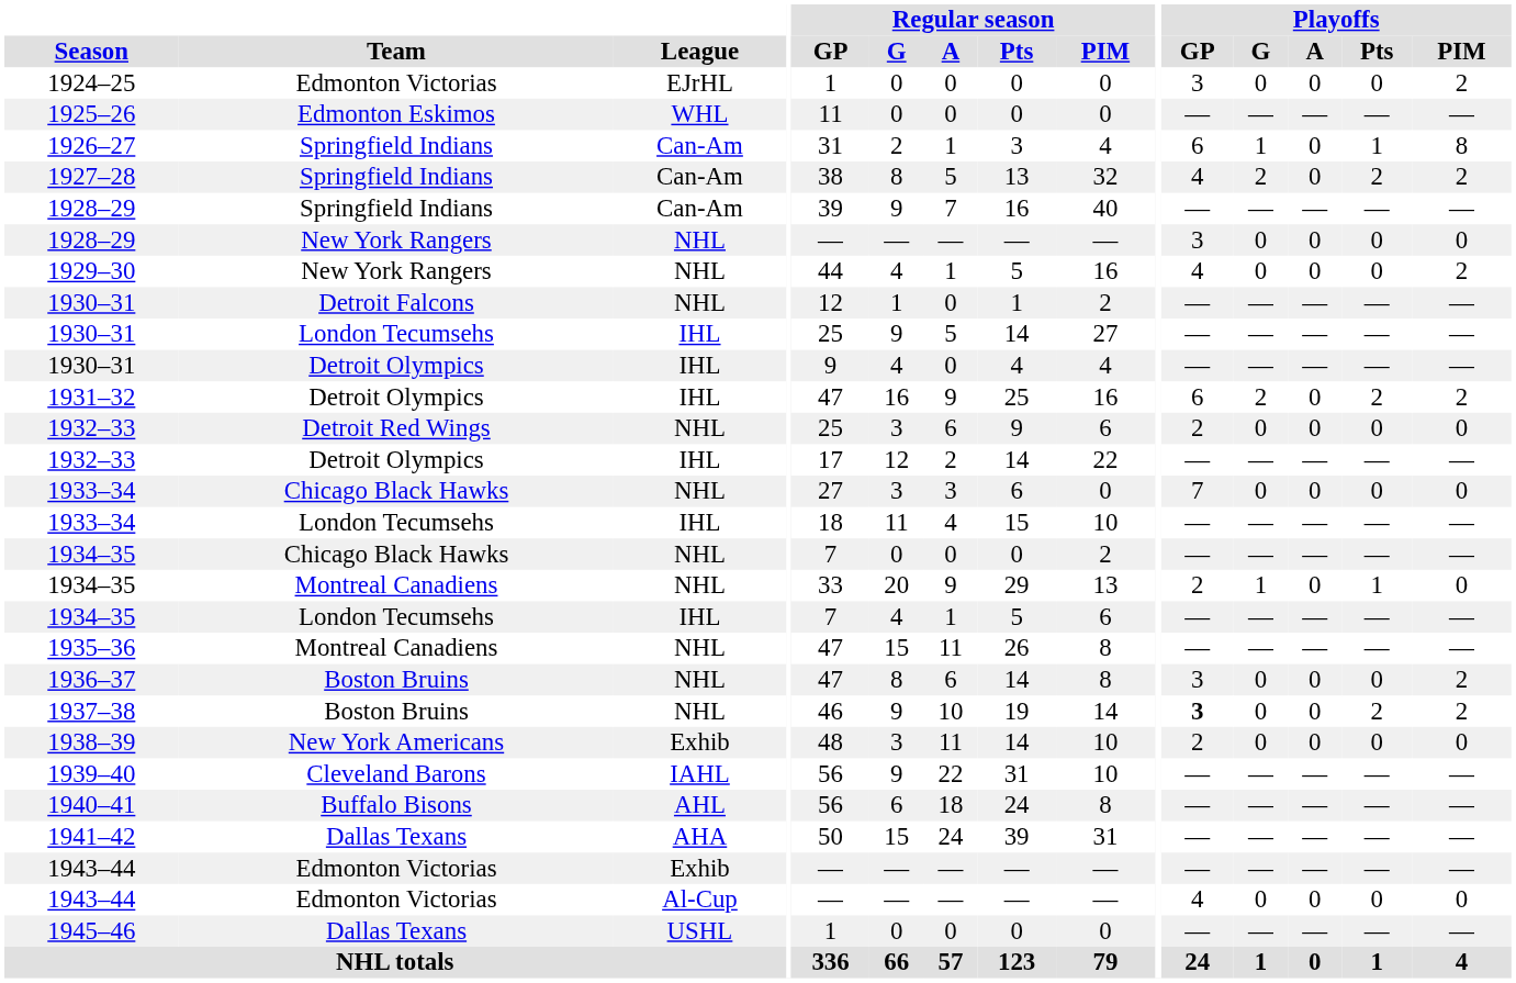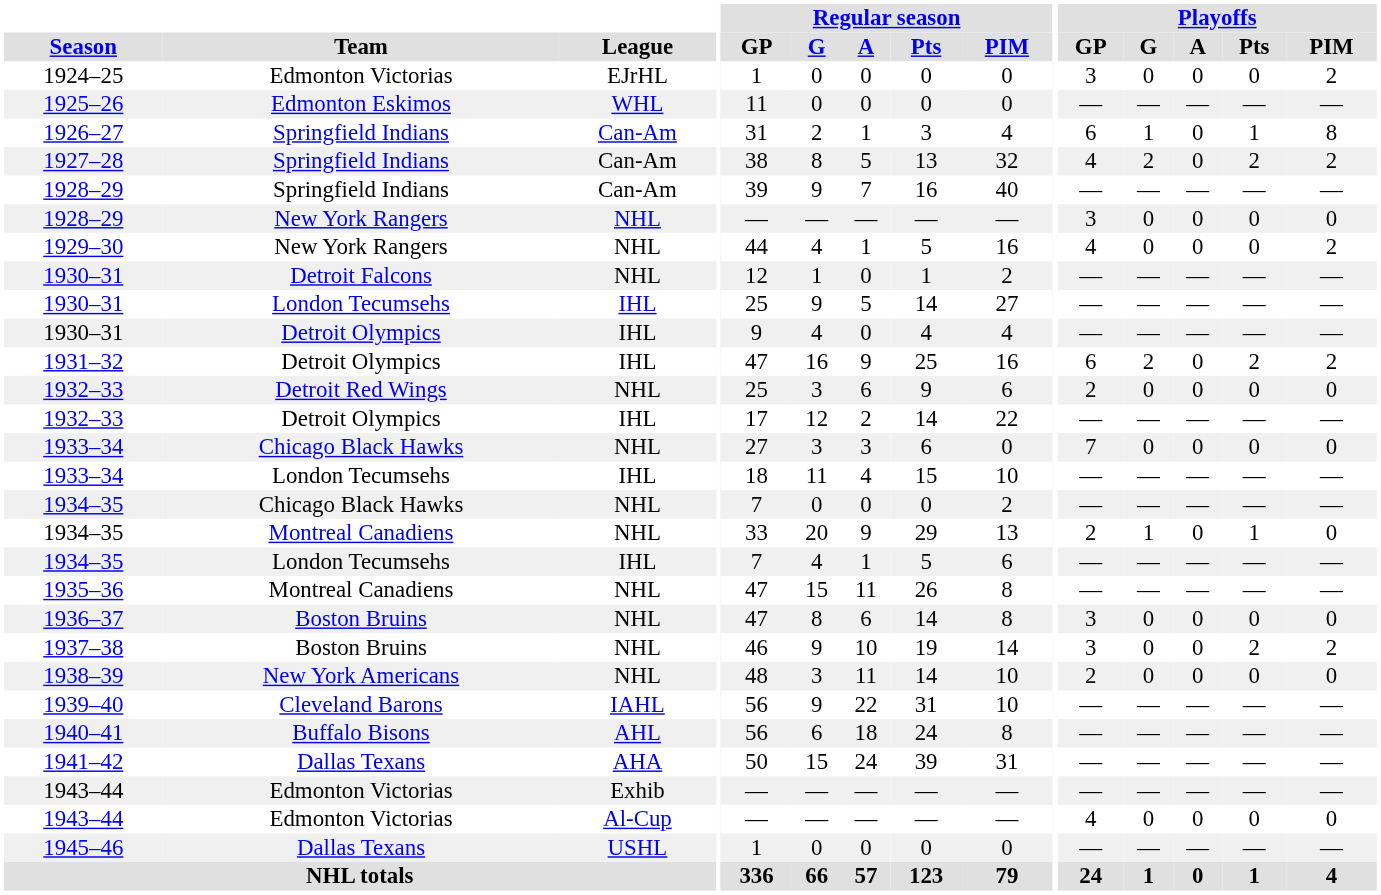 <table border="0" cellpadding="1" cellspacing="0" style="text-align:center; width:60em">
 <tr bgcolor="#e0e0e0">
 <th colspan="3" bgcolor="#ffffff"></th>
 <th rowspan="100" bgcolor="#ffffff"></th>
 <th colspan="5"><a href='#'>Regular season</a></th>
 <th rowspan="100" bgcolor="#ffffff"></th>
 <th colspan="5"><a href='#'>Playoffs</a></th>
 </tr>
 <tr bgcolor="#e0e0e0">
 <th><a href='#'>Season</a></th>
 <th>Team</th>
 <th>League</th>
 <th>GP</th>
 <th><a href='#'>G</a></th>
 <th><a href='#'>A</a></th>
 <th><a href='#'>Pts</a></th>
 <th><a href='#'>PIM</a></th>
 <th>GP</th>
 <th>G</th>
 <th>A</th>
 <th>Pts</th>
 <th>PIM</th>
 </tr>
 <tr>
 <td>1924–25</td>
 <td>Edmonton Victorias</td>
 <td>EJrHL</td>
 <td>1</td>
 <td>0</td>
 <td>0</td>
 <td>0</td>
 <td>0</td>
 <td>3</td>
 <td>0</td>
 <td>0</td>
 <td>0</td>
 <td>2</td>
 </tr>
 <tr bgcolor="#f0f0f0">
 <td><a href='#'>1925–26</a></td>
 <td><a href='#'>Edmonton Eskimos</a></td>
 <td><a href='#'>WHL</a></td>
 <td>11</td>
 <td>0</td>
 <td>0</td>
 <td>0</td>
 <td>0</td>
 <td>—</td>
 <td>—</td>
 <td>—</td>
 <td>—</td>
 <td>—</td>
 </tr>
 <tr>
 <td><a href='#'>1926–27</a></td>
 <td><a href='#'>Springfield Indians</a></td>
 <td><a href='#'>Can-Am</a></td>
 <td>31</td>
 <td>2</td>
 <td>1</td>
 <td>3</td>
 <td>4</td>
 <td>6</td>
 <td>1</td>
 <td>0</td>
 <td>1</td>
 <td>8</td>
 </tr>
 <tr bgcolor="#f0f0f0">
 <td><a href='#'>1927–28</a></td>
 <td><a href='#'>Springfield Indians</a></td>
 <td>Can-Am</td>
 <td>38</td>
 <td>8</td>
 <td>5</td>
 <td>13</td>
 <td>32</td>
 <td>4</td>
 <td>2</td>
 <td>0</td>
 <td>2</td>
 <td>2</td>
 </tr>
 <tr>
 <td><a href='#'>1928–29</a></td>
 <td>Springfield Indians</td>
 <td>Can-Am</td>
 <td>39</td>
 <td>9</td>
 <td>7</td>
 <td>16</td>
 <td>40</td>
 <td>—</td>
 <td>—</td>
 <td>—</td>
 <td>—</td>
 <td>—</td>
 </tr>
 <tr bgcolor="#f0f0f0">
 <td><a href='#'>1928–29</a></td>
 <td><a href='#'>New York Rangers</a></td>
 <td><a href='#'>NHL</a></td>
 <td>—</td>
 <td>—</td>
 <td>—</td>
 <td>—</td>
 <td>—</td>
 <td>3</td>
 <td>0</td>
 <td>0</td>
 <td>0</td>
 <td>0</td>
 </tr>
 <tr>
 <td><a href='#'>1929–30</a></td>
 <td>New York Rangers</td>
 <td>NHL</td>
 <td>44</td>
 <td>4</td>
 <td>1</td>
 <td>5</td>
 <td>16</td>
 <td>4</td>
 <td>0</td>
 <td>0</td>
 <td>0</td>
 <td>2</td>
 </tr>
 <tr bgcolor="#f0f0f0">
 <td><a href='#'>1930–31</a></td>
 <td><a href='#'>Detroit Falcons</a></td>
 <td>NHL</td>
 <td>12</td>
 <td>1</td>
 <td>0</td>
 <td>1</td>
 <td>2</td>
 <td>—</td>
 <td>—</td>
 <td>—</td>
 <td>—</td>
 <td>—</td>
 </tr>
 <tr>
 <td><a href='#'>1930–31</a></td>
 <td><a href='#'>London Tecumsehs</a></td>
 <td><a href='#'>IHL</a></td>
 <td>25</td>
 <td>9</td>
 <td>5</td>
 <td>14</td>
 <td>27</td>
 <td>—</td>
 <td>—</td>
 <td>—</td>
 <td>—</td>
 <td>—</td>
 </tr>
 <tr bgcolor="#f0f0f0">
 <td>1930–31</td>
 <td><a href='#'>Detroit Olympics</a></td>
 <td>IHL</td>
 <td>9</td>
 <td>4</td>
 <td>0</td>
 <td>4</td>
 <td>4</td>
 <td>—</td>
 <td>—</td>
 <td>—</td>
 <td>—</td>
 <td>—</td>
 </tr>
 <tr>
 <td><a href='#'>1931–32</a></td>
 <td>Detroit Olympics</td>
 <td>IHL</td>
 <td>47</td>
 <td>16</td>
 <td>9</td>
 <td>25</td>
 <td>16</td>
 <td>6</td>
 <td>2</td>
 <td>0</td>
 <td>2</td>
 <td>2</td>
 </tr>
 <tr bgcolor="#f0f0f0">
 <td><a href='#'>1932–33</a></td>
 <td><a href='#'>Detroit Red Wings</a></td>
 <td>NHL</td>
 <td>25</td>
 <td>3</td>
 <td>6</td>
 <td>9</td>
 <td>6</td>
 <td>2</td>
 <td>0</td>
 <td>0</td>
 <td>0</td>
 <td>0</td>
 </tr>
 <tr>
 <td><a href='#'>1932–33</a></td>
 <td>Detroit Olympics</td>
 <td>IHL</td>
 <td>17</td>
 <td>12</td>
 <td>2</td>
 <td>14</td>
 <td>22</td>
 <td>—</td>
 <td>—</td>
 <td>—</td>
 <td>—</td>
 <td>—</td>
 </tr>
 <tr bgcolor="#f0f0f0">
 <td><a href='#'>1933–34</a></td>
 <td><a href='#'>Chicago Black Hawks</a></td>
 <td>NHL</td>
 <td>27</td>
 <td>3</td>
 <td>3</td>
 <td>6</td>
 <td>0</td>
 <td>7</td>
 <td>0</td>
 <td>0</td>
 <td>0</td>
 <td>0</td>
 </tr>
 <tr>
 <td><a href='#'>1933–34</a></td>
 <td>London Tecumsehs</td>
 <td>IHL</td>
 <td>18</td>
 <td>11</td>
 <td>4</td>
 <td>15</td>
 <td>10</td>
 <td>—</td>
 <td>—</td>
 <td>—</td>
 <td>—</td>
 <td>—</td>
 </tr>
 <tr bgcolor="#f0f0f0">
 <td><a href='#'>1934–35</a></td>
 <td>Chicago Black Hawks</td>
 <td>NHL</td>
 <td>7</td>
 <td>0</td>
 <td>0</td>
 <td>0</td>
 <td>2</td>
 <td>—</td>
 <td>—</td>
 <td>—</td>
 <td>—</td>
 <td>—</td>
 </tr>
 <tr>
 <td>1934–35</td>
 <td><a href='#'>Montreal Canadiens</a></td>
 <td>NHL</td>
 <td>33</td>
 <td>20</td>
 <td>9</td>
 <td>29</td>
 <td>13</td>
 <td>2</td>
 <td>1</td>
 <td>0</td>
 <td>1</td>
 <td>0</td>
 </tr>
 <tr bgcolor="#f0f0f0">
 <td><a href='#'>1934–35</a></td>
 <td>London Tecumsehs</td>
 <td>IHL</td>
 <td>7</td>
 <td>4</td>
 <td>1</td>
 <td>5</td>
 <td>6</td>
 <td>—</td>
 <td>—</td>
 <td>—</td>
 <td>—</td>
 <td>—</td>
 </tr>
 <tr>
 <td><a href='#'>1935–36</a></td>
 <td>Montreal Canadiens</td>
 <td>NHL</td>
 <td>47</td>
 <td>15</td>
 <td>11</td>
 <td>26</td>
 <td>8</td>
 <td>—</td>
 <td>—</td>
 <td>—</td>
 <td>—</td>
 <td>—</td>
 </tr>
 <tr bgcolor="#f0f0f0">
 <td><a href='#'>1936–37</a></td>
 <td><a href='#'>Boston Bruins</a></td>
 <td>NHL</td>
 <td>47</td>
 <td>8</td>
 <td>6</td>
 <td>14</td>
 <td>8</td>
 <td>3</td>
 <td>0</td>
 <td>0</td>
 <td>0</td>
-<td>2</td>
+<td>0</td>
 </tr>
 <tr>
 <td><a href='#'>1937–38</a></td>
 <td>Boston Bruins</td>
 <td>NHL</td>
 <td>46</td>
 <td>9</td>
 <td>10</td>
 <td>19</td>
 <td>14</td>
-<td><strong>3</strong></td>
+<td>3</td>
 <td>0</td>
 <td>0</td>
 <td>2</td>
 <td>2</td>
 </tr>
 <tr bgcolor="#f0f0f0">
 <td><a href='#'>1938–39</a></td>
 <td><a href='#'>New York Americans</a></td>
-<td>Exhib</td>
+<td>NHL</td>
 <td>48</td>
 <td>3</td>
 <td>11</td>
 <td>14</td>
 <td>10</td>
 <td>2</td>
 <td>0</td>
 <td>0</td>
 <td>0</td>
 <td>0</td>
 </tr>
 <tr>
 <td><a href='#'>1939–40</a></td>
 <td><a href='#'>Cleveland Barons</a></td>
 <td><a href='#'>IAHL</a></td>
 <td>56</td>
 <td>9</td>
 <td>22</td>
 <td>31</td>
 <td>10</td>
 <td>—</td>
 <td>—</td>
 <td>—</td>
 <td>—</td>
 <td>—</td>
 </tr>
 <tr bgcolor="#f0f0f0">
 <td><a href='#'>1940–41</a></td>
 <td><a href='#'>Buffalo Bisons</a></td>
 <td><a href='#'>AHL</a></td>
 <td>56</td>
 <td>6</td>
 <td>18</td>
 <td>24</td>
 <td>8</td>
 <td>—</td>
 <td>—</td>
 <td>—</td>
 <td>—</td>
 <td>—</td>
 </tr>
 <tr>
 <td><a href='#'>1941–42</a></td>
 <td><a href='#'>Dallas Texans</a></td>
 <td><a href='#'>AHA</a></td>
 <td>50</td>
 <td>15</td>
 <td>24</td>
 <td>39</td>
 <td>31</td>
 <td>—</td>
 <td>—</td>
 <td>—</td>
 <td>—</td>
 <td>—</td>
 </tr>
 <tr bgcolor="#f0f0f0">
 <td>1943–44</td>
 <td>Edmonton Victorias</td>
 <td>Exhib</td>
 <td>—</td>
 <td>—</td>
 <td>—</td>
 <td>—</td>
 <td>—</td>
 <td>—</td>
 <td>—</td>
 <td>—</td>
 <td>—</td>
 <td>—</td>
 </tr>
 <tr>
 <td><a href='#'>1943–44</a></td>
 <td>Edmonton Victorias</td>
 <td><a href='#'>Al-Cup</a></td>
 <td>—</td>
 <td>—</td>
 <td>—</td>
 <td>—</td>
 <td>—</td>
 <td>4</td>
 <td>0</td>
 <td>0</td>
 <td>0</td>
 <td>0</td>
 </tr>
 <tr bgcolor="#f0f0f0">
 <td><a href='#'>1945–46</a></td>
 <td><a href='#'>Dallas Texans</a></td>
 <td><a href='#'>USHL</a></td>
 <td>1</td>
 <td>0</td>
 <td>0</td>
 <td>0</td>
 <td>0</td>
 <td>—</td>
 <td>—</td>
 <td>—</td>
 <td>—</td>
 <td>—</td>
 </tr>
 <tr bgcolor="#e0e0e0">
 <th colspan="3">NHL totals</th>
 <th>336</th>
 <th>66</th>
 <th>57</th>
 <th>123</th>
 <th>79</th>
 <th>24</th>
 <th>1</th>
 <th>0</th>
 <th>1</th>
 <th>4</th>
 </tr>
 </table>
